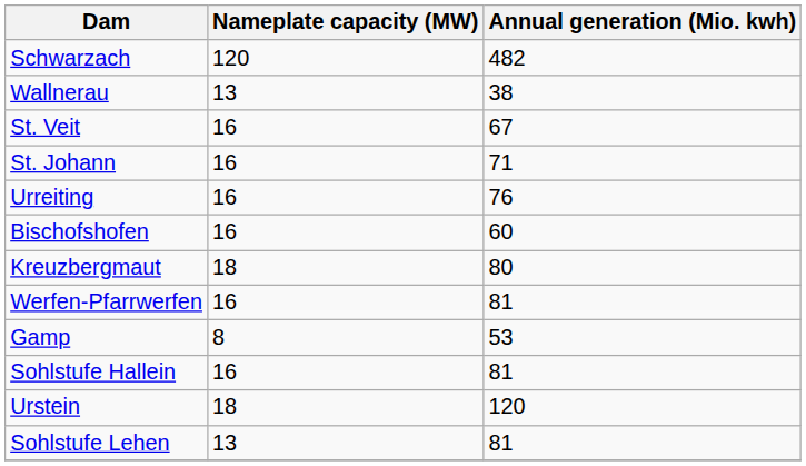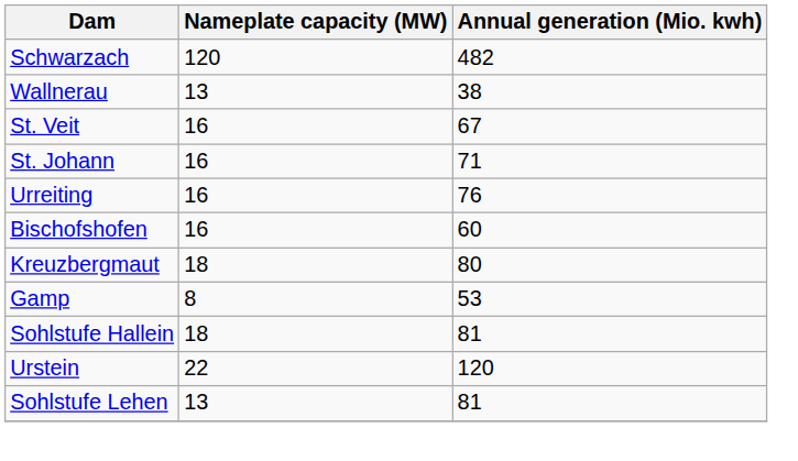 <table class="wikitable sortable">
 <tr>
 <th>Dam</th>
 <th>Nameplate capacity (MW)</th>
 <th>Annual generation (Mio. kwh)</th>
 </tr>
 <tr>
 <td><a href='#'>Schwarzach</a></td>
 <td>120</td>
 <td>482</td>
 </tr>
 <tr>
 <td><a href='#'>Wallnerau</a></td>
 <td>13</td>
 <td>38</td>
 </tr>
 <tr>
 <td><a href='#'>St. Veit</a></td>
 <td>16</td>
 <td>67</td>
 </tr>
 <tr>
 <td><a href='#'>St. Johann</a></td>
 <td>16</td>
 <td>71</td>
 </tr>
 <tr>
 <td><a href='#'>Urreiting</a></td>
 <td>16</td>
 <td>76</td>
 </tr>
 <tr>
 <td><a href='#'>Bischofshofen</a></td>
 <td>16</td>
 <td>60</td>
 </tr>
 <tr>
 <td><a href='#'>Kreuzbergmaut</a></td>
 <td>18</td>
 <td>80</td>
 </tr>
 <tr>
-<td><a href='#'>Werfen-Pfarrwerfen</a></td>
-<td>16</td>
-<td>81</td>
-</tr>
-<tr>
 <td><a href='#'>Gamp</a></td>
 <td>8</td>
 <td>53</td>
 </tr>
 <tr>
 <td><a href='#'>Sohlstufe Hallein</a></td>
-<td>16</td>
+<td>18</td>
 <td>81</td>
 </tr>
 <tr>
 <td><a href='#'>Urstein</a></td>
-<td>18</td>
+<td>22</td>
 <td>120</td>
 </tr>
 <tr>
 <td><a href='#'>Sohlstufe Lehen</a></td>
 <td>13</td>
 <td>81</td>
 </tr>
 <tr>
 </tr>
 </table>
